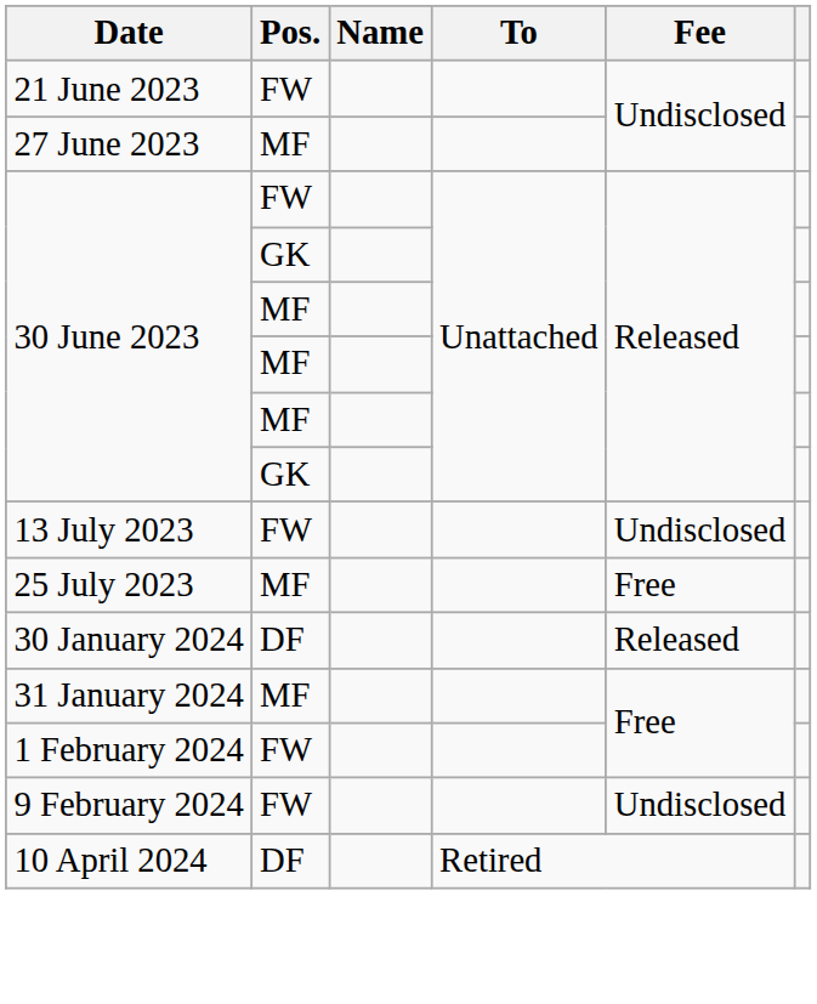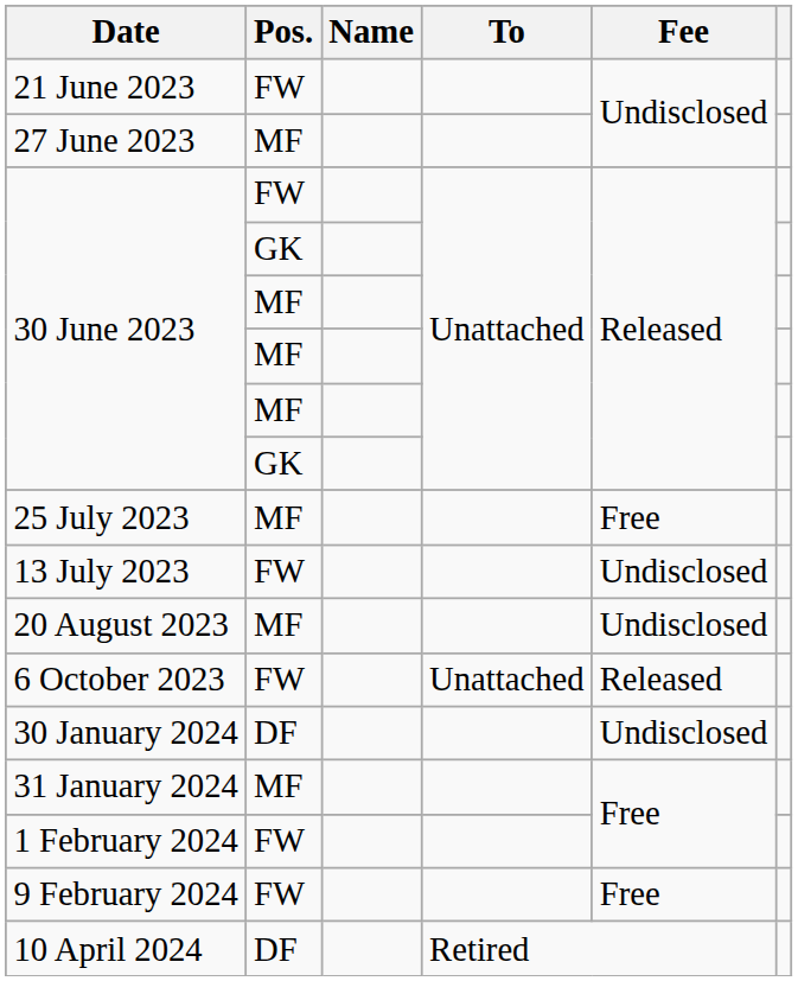 <table class="wikitable">
 <tr>
 <th>Date</th>
 <th>Pos.</th>
 <th>Name</th>
 <th>To</th>
 <th>Fee</th>
 <th></th>
 </tr>
 <tr>
 <td>21 June 2023</td>
 <td>FW</td>
 <td></td>
 <td></td>
 <td rowspan="2">Undisclosed</td>
 <td></td>
 </tr>
 <tr>
 <td>27 June 2023</td>
 <td>MF</td>
 <td></td>
 <td></td>
 <td></td>
 </tr>
 <tr>
 <td rowspan="6">30 June 2023</td>
 <td>FW</td>
 <td></td>
 <td rowspan="6">Unattached</td>
 <td rowspan="6">Released</td>
 <td></td>
 </tr>
 <tr>
 <td>GK</td>
 <td></td>
 <td></td>
 </tr>
 <tr>
 <td>MF</td>
 <td></td>
 <td></td>
 </tr>
 <tr>
 <td>MF</td>
 <td></td>
 <td></td>
 </tr>
 <tr>
 <td>MF</td>
 <td></td>
 <td></td>
 </tr>
 <tr>
 <td>GK</td>
 <td></td>
 <td></td>
 </tr>
 <tr>
+<td>25 July 2023</td>
+<td>MF</td>
+<td></td>
+<td></td>
+<td>Free</td>
+<td></td>
+</tr>
+<tr>
 <td>13 July 2023</td>
 <td>FW</td>
 <td></td>
 <td></td>
 <td>Undisclosed</td>
 <td></td>
 </tr>
 <tr>
-<td>25 July 2023</td>
+<td>20 August 2023</td>
 <td>MF</td>
 <td></td>
 <td></td>
-<td>Free</td>
+<td>Undisclosed</td>
+<td></td>
+</tr>
+<tr>
+<td>6 October 2023</td>
+<td>FW</td>
+<td></td>
+<td>Unattached</td>
+<td>Released</td>
 <td></td>
 </tr>
 <tr>
 <td>30 January 2024</td>
 <td>DF</td>
 <td></td>
 <td></td>
-<td>Released</td>
+<td>Undisclosed</td>
 <td></td>
 </tr>
 <tr>
 <td>31 January 2024</td>
 <td>MF</td>
 <td></td>
 <td></td>
 <td rowspan="2">Free</td>
 <td></td>
 </tr>
 <tr>
 <td>1 February 2024</td>
 <td>FW</td>
 <td></td>
 <td></td>
 <td></td>
 </tr>
 <tr>
 <td>9 February 2024</td>
 <td>FW</td>
 <td></td>
 <td></td>
-<td>Undisclosed</td>
+<td>Free</td>
 <td></td>
 </tr>
 <tr>
 <td>10 April 2024</td>
 <td>DF</td>
 <td></td>
 <td colspan=2>Retired</td>
 <td></td>
 </tr>
 </table>
